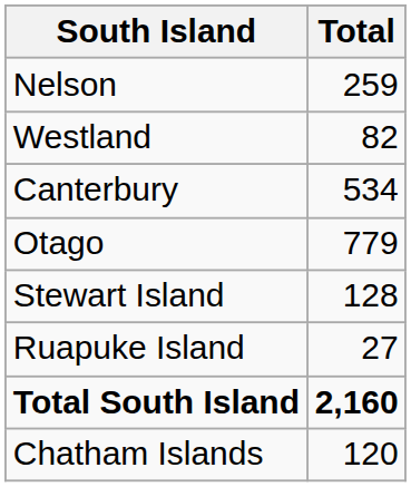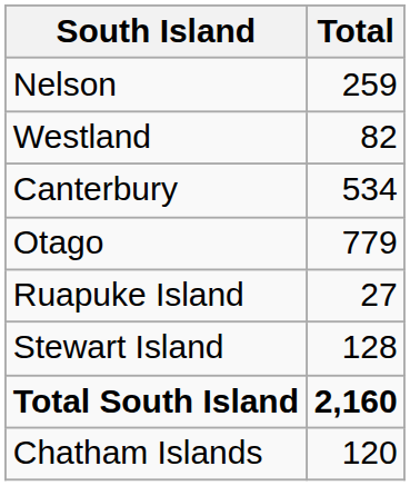 <table class="wikitable" style="text-align:right">
 <tr>
 <th>South Island</th>
 <th>Total</th>
 </tr>
 <tr>
 <td align="left">Nelson</td>
 <td>259</td>
 </tr>
 <tr>
 <td align="left">Westland</td>
 <td>82</td>
 </tr>
 <tr>
 <td align="left">Canterbury</td>
 <td>534</td>
 </tr>
 <tr>
 <td align="left">Otago</td>
 <td>779</td>
 </tr>
 <tr>
+<td align="left">Ruapuke Island</td>
+<td>27</td>
+</tr>
+<tr>
 <td align="left">Stewart Island</td>
 <td>128</td>
-</tr>
-<tr>
-<td align="left">Ruapuke Island</td>
-<td>27</td>
 </tr>
 <tr>
 <td align="left"><strong>Total South Island</strong></td>
 <td><strong>2,160</strong></td>
 </tr>
 <tr>
 <td align="left">Chatham Islands</td>
 <td>120</td>
 </tr>
 </table>
